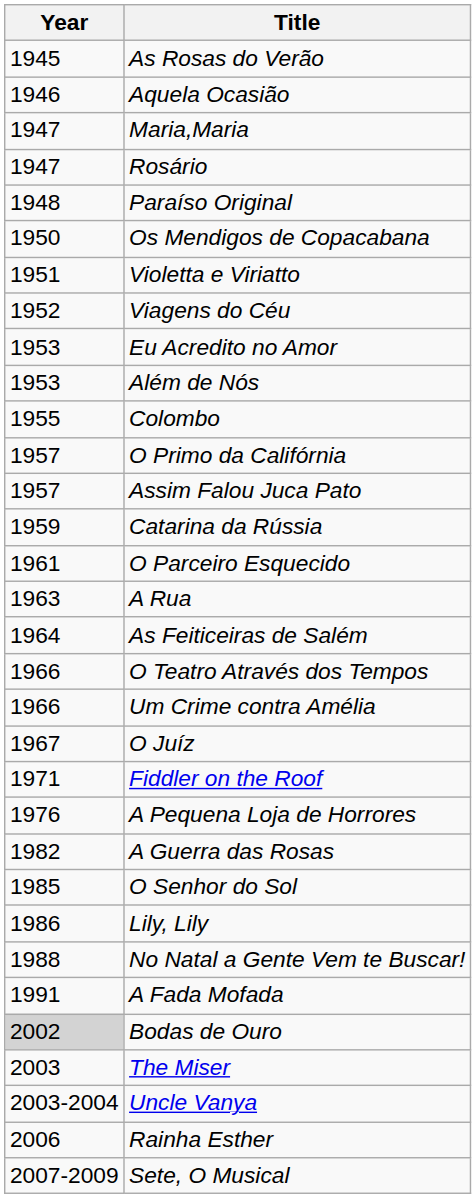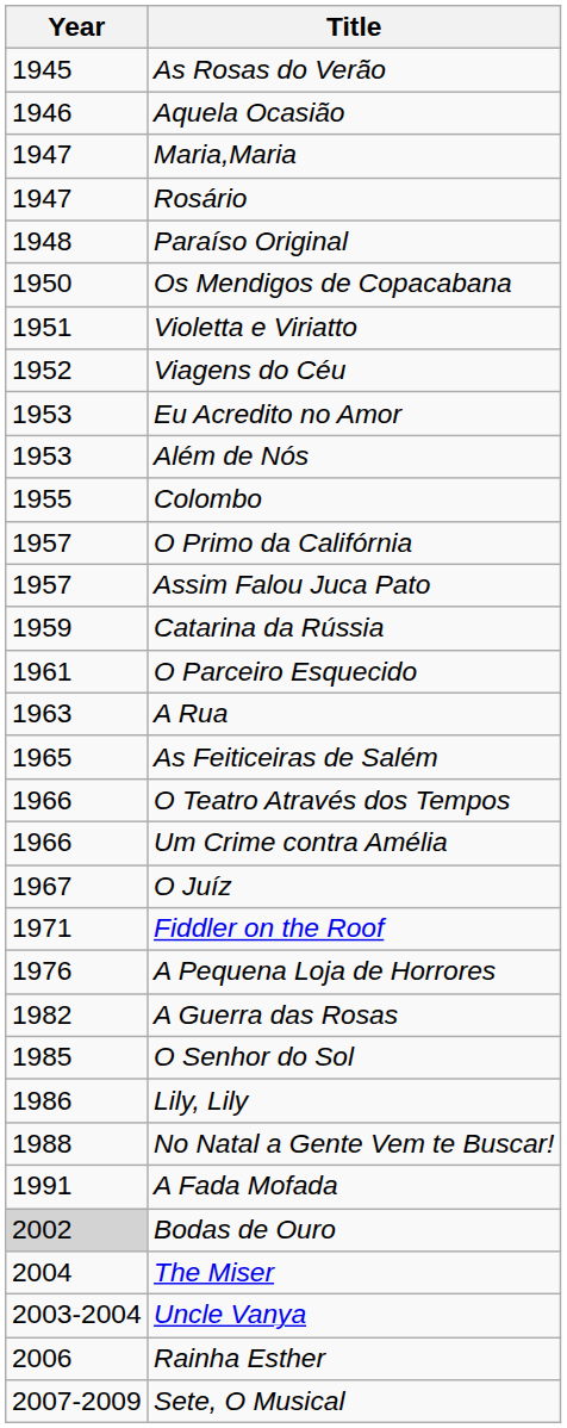 <table class="wikitable">
 <tr>
 <th>Year</th>
 <th>Title</th>
 </tr>
 <tr>
 <td>1945</td>
 <td><em>As Rosas do Verão</em></td>
 </tr>
 <tr>
 <td>1946</td>
 <td><em>Aquela Ocasião</em></td>
 </tr>
 <tr>
 <td>1947</td>
 <td><em>Maria,Maria</em></td>
 </tr>
 <tr>
 <td>1947</td>
 <td><em>Rosário</em></td>
 </tr>
 <tr>
 <td>1948</td>
 <td><em>Paraíso Original</em></td>
 </tr>
 <tr>
 <td>1950</td>
 <td><em>Os Mendigos de Copacabana</em></td>
 </tr>
 <tr>
 <td>1951</td>
 <td><em>Violetta e Viriatto</em></td>
 </tr>
 <tr>
 <td>1952</td>
 <td><em>Viagens do Céu</em></td>
 </tr>
 <tr>
 <td>1953</td>
 <td><em>Eu Acredito no Amor</em></td>
 </tr>
 <tr>
 <td>1953</td>
 <td><em>Além de Nós</em></td>
 </tr>
 <tr>
 <td>1955</td>
 <td><em>Colombo</em></td>
 </tr>
 <tr>
 <td>1957</td>
 <td><em>O Primo da Califórnia</em></td>
 </tr>
 <tr>
 <td>1957</td>
 <td><em>Assim Falou Juca Pato</em></td>
 </tr>
 <tr>
 <td>1959</td>
 <td><em>Catarina da Rússia</em></td>
 </tr>
 <tr>
 <td>1961</td>
 <td><em>O Parceiro Esquecido</em></td>
 </tr>
 <tr>
 <td>1963</td>
 <td><em>A Rua</em></td>
 </tr>
 <tr>
-<td>1964</td>
+<td>1965</td>
 <td><em>As Feiticeiras de Salém</em></td>
 </tr>
 <tr>
 <td>1966</td>
 <td><em>O Teatro Através dos Tempos</em></td>
 </tr>
 <tr>
 <td>1966</td>
 <td><em>Um Crime contra Amélia</em></td>
 </tr>
 <tr>
 <td>1967</td>
 <td><em>O Juíz</em></td>
 </tr>
 <tr>
 <td>1971</td>
 <td><em><a href='#'>Fiddler on the Roof</a></em></td>
 </tr>
 <tr>
 <td>1976</td>
 <td><em>A Pequena Loja de Horrores</em></td>
 </tr>
 <tr>
 <td>1982</td>
 <td><em>A Guerra das Rosas</em></td>
 </tr>
 <tr>
 <td>1985</td>
 <td><em>O Senhor do Sol</em></td>
 </tr>
 <tr>
 <td>1986</td>
 <td><em>Lily, Lily</em></td>
 </tr>
 <tr>
 <td>1988</td>
 <td><em>No Natal a Gente Vem te Buscar!</em></td>
 </tr>
 <tr>
 <td>1991</td>
 <td><em>A Fada Mofada</em></td>
 </tr>
 <tr>
 <td style="background: lightgrey;">2002</td>
 <td><em>Bodas de Ouro</em></td>
 </tr>
 <tr>
-<td>2003</td>
+<td>2004</td>
 <td><em><a href='#'>The Miser</a></em></td>
 </tr>
 <tr>
 <td>2003-2004</td>
 <td><em><a href='#'>Uncle Vanya</a></em></td>
 </tr>
 <tr>
 <td>2006</td>
 <td><em>Rainha Esther</em></td>
 </tr>
 <tr>
 <td>2007-2009</td>
 <td><em>Sete, O Musical</em></td>
 </tr>
 </table>
